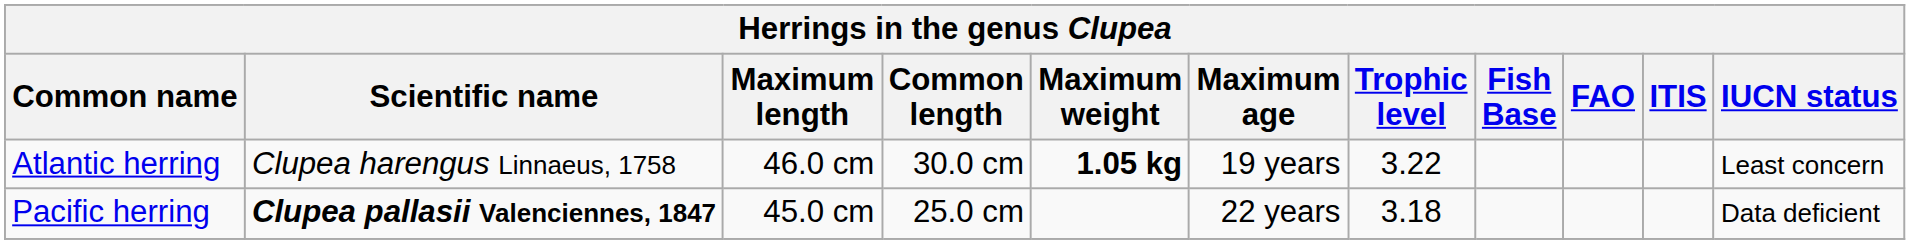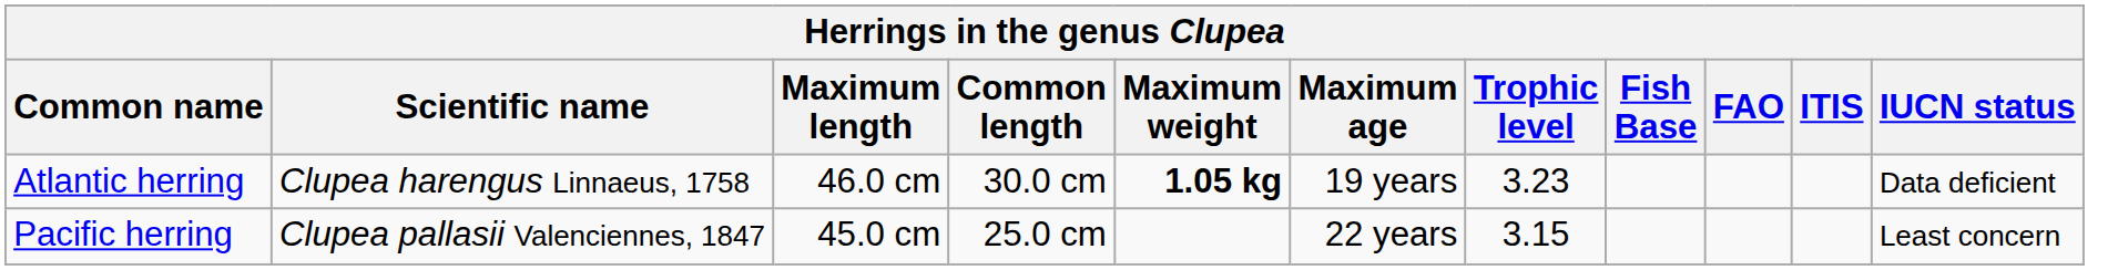 <table class="wikitable collapsible">
 <tr>
 <th colspan="11">Herrings in the genus <em>Clupea</em></th>
 </tr>
 <tr>
 <th>Common name</th>
 <th>Scientific name</th>
 <th>Maximum<br>length</th>
 <th>Common<br>length</th>
 <th>Maximum<br>weight</th>
 <th>Maximum<br>age</th>
 <th><a href='#'>Trophic<br>level</a></th>
 <th><a href='#'>Fish<br>Base</a></th>
 <th><a href='#'>FAO</a></th>
 <th><a href='#'>ITIS</a></th>
 <th><a href='#'>IUCN status</a></th>
 </tr>
 <tr>
 <td><a href='#'>Atlantic herring</a></td>
 <td><em>Clupea harengus</em> <small>Linnaeus, 1758</small></td>
 <td style="text-align:right;">46.0 cm</td>
 <td style="text-align:right;">30.0 cm</td>
 <td style="text-align:right;"><strong>1.05 kg</strong></td>
 <td style="text-align:right;">19 years</td>
-<td style="text-align:center;">3.22</td>
+<td style="text-align:center;">3.23</td>
+<td style="text-align:center;"></td>
+<td style="text-align:center;"></td>
+<td style="text-align:center;"></td>
+<td> <small>Data deficient</small></td>
+</tr>
+<tr>
+<td><a href='#'>Pacific herring</a></td>
+<td><em>Clupea pallasii</em> <small>Valenciennes, 1847</small></td>
+<td style="text-align:right;">45.0 cm</td>
+<td style="text-align:right;">25.0 cm</td>
+<td style="text-align:right;"></td>
+<td style="text-align:right;">22 years</td>
+<td style="text-align:center;">3.15</td>
 <td style="text-align:center;"></td>
 <td style="text-align:center;"></td>
 <td style="text-align:center;"></td>
 <td> <small>Least concern</small></td>
 </tr>
-<tr>
-<td><a href='#'>Pacific herring</a></td>
-<td><strong><em>Clupea pallasii</em> <small>Valenciennes, 1847</small></strong></td>
-<td style="text-align:right;">45.0 cm</td>
-<td style="text-align:right;">25.0 cm</td>
-<td style="text-align:right;"></td>
-<td style="text-align:right;">22 years</td>
-<td style="text-align:center;">3.18</td>
-<td style="text-align:center;"></td>
-<td style="text-align:center;"></td>
-<td style="text-align:center;"></td>
-<td> <small>Data deficient</small></td>
-</tr>
 </table>
